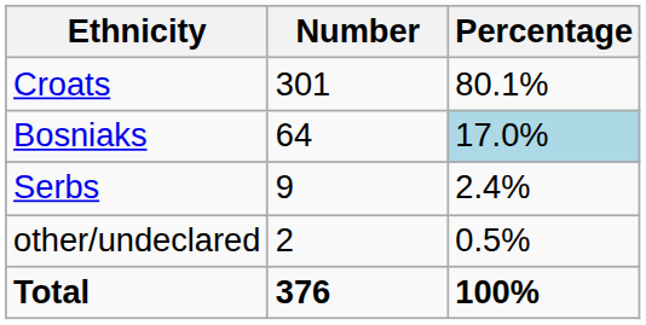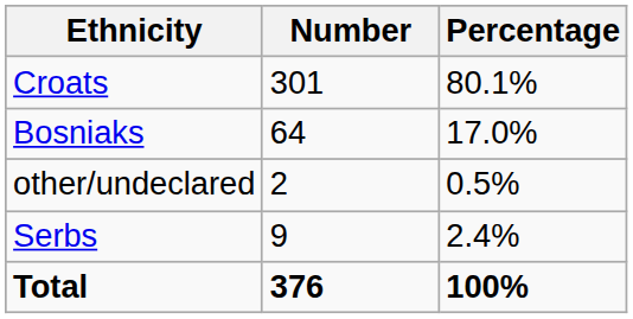 <table class="wikitable">
 <tr>
 <th width="100px">Ethnicity</th>
 <th width="80px">Number</th>
 <th width="80px">Percentage</th>
 </tr>
 <tr>
 <td><a href='#'>Croats</a></td>
 <td>301</td>
 <td>80.1%</td>
 </tr>
 <tr>
 <td><a href='#'>Bosniaks</a></td>
 <td>64</td>
-<td style="background: lightblue;">17.0%</td>
+<td>17.0%</td>
+</tr>
+<tr>
+<td>other/undeclared</td>
+<td>2</td>
+<td>0.5%</td>
 </tr>
 <tr>
 <td><a href='#'>Serbs</a></td>
 <td>9</td>
 <td>2.4%</td>
 </tr>
 <tr>
-<td>other/undeclared</td>
-<td>2</td>
-<td>0.5%</td>
-</tr>
-<tr>
 <td><strong>Total</strong></td>
 <td><strong>376</strong></td>
 <td><strong>100%</strong></td>
 </tr>
 </table>
